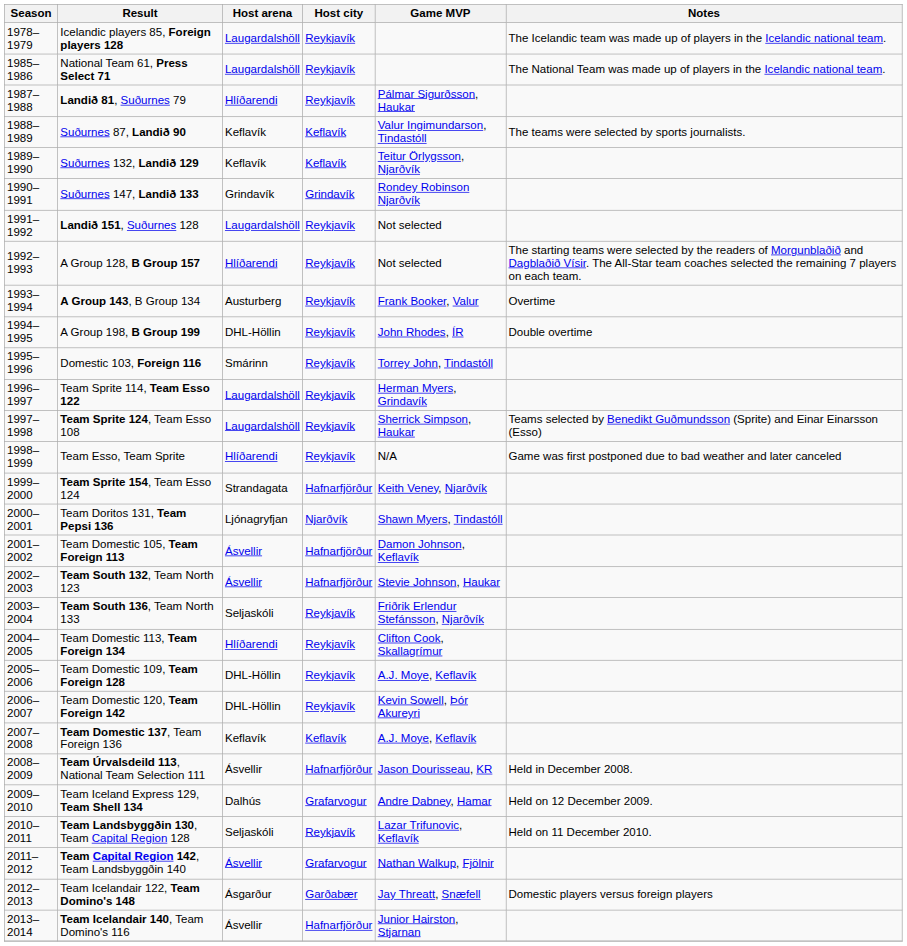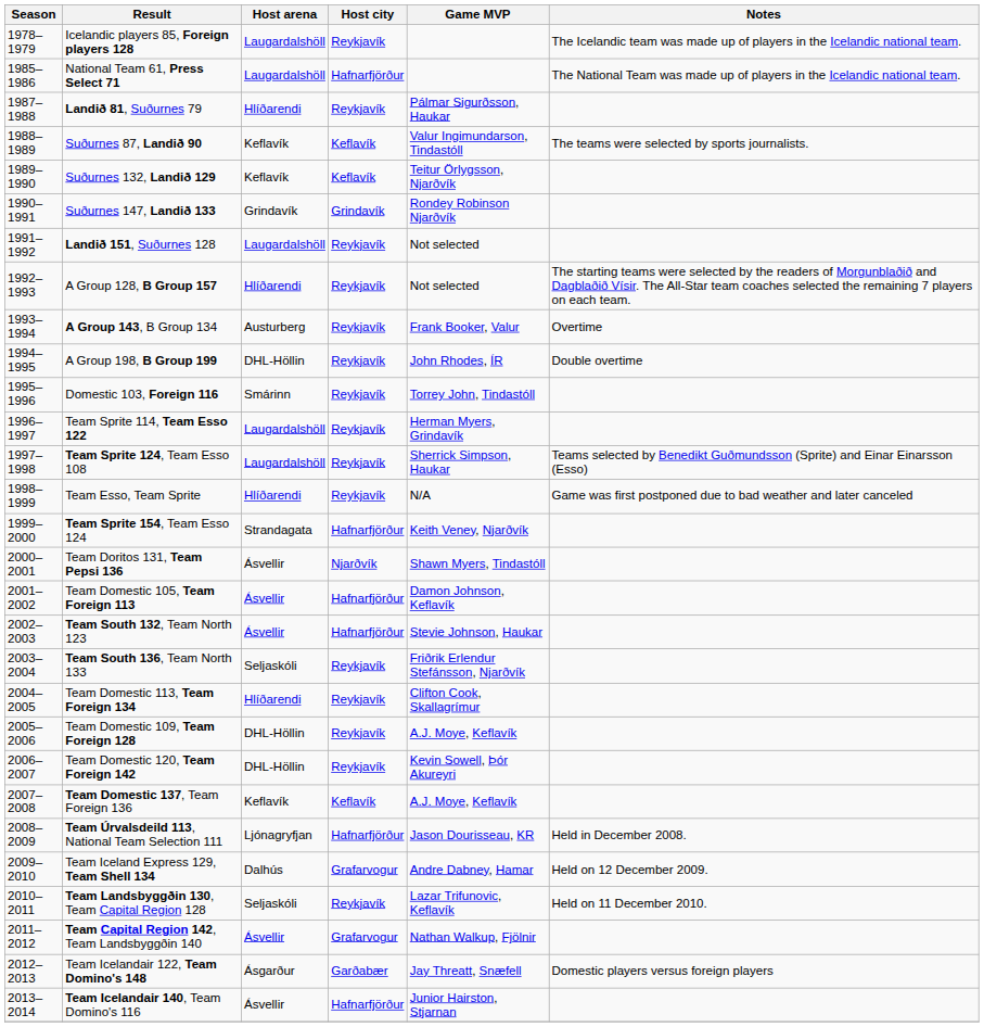 <table class="wikitable sortable">
 <tr>
 <th>Season</th>
 <th>Result</th>
 <th>Host arena</th>
 <th>Host city</th>
 <th>Game MVP</th>
 <th>Notes</th>
 </tr>
 <tr>
 <td>1978–1979</td>
 <td>Icelandic players 85, <strong>Foreign players 128</strong></td>
 <td><a href='#'>Laugardalshöll</a></td>
 <td><a href='#'>Reykjavík</a></td>
 <td></td>
 <td>The Icelandic team was made up of players in the <a href='#'>Icelandic national team</a>.</td>
 </tr>
 <tr>
 <td>1985–1986</td>
 <td>National Team 61, <strong>Press Select 71</strong></td>
 <td><a href='#'>Laugardalshöll</a></td>
-<td><a href='#'>Reykjavík</a></td>
+<td><a href='#'>Hafnarfjörður</a></td>
 <td></td>
 <td>The National Team was made up of players in the <a href='#'>Icelandic national team</a>.</td>
 </tr>
 <tr>
 <td>1987–1988</td>
 <td><strong>Landið 81</strong>, <a href='#'>Suðurnes</a> 79</td>
 <td><a href='#'>Hlíðarendi</a></td>
 <td><a href='#'>Reykjavík</a></td>
 <td><a href='#'>Pálmar Sigurðsson</a>, <a href='#'>Haukar</a></td>
 <td></td>
 </tr>
 <tr>
 <td>1988–1989</td>
 <td><a href='#'>Suðurnes</a> 87, <strong>Landið 90</strong></td>
 <td>Keflavík</td>
 <td><a href='#'>Keflavík</a></td>
 <td><a href='#'>Valur Ingimundarson</a>, <a href='#'>Tindastóll</a></td>
 <td>The teams were selected by sports journalists.</td>
 </tr>
 <tr>
 <td>1989–1990</td>
 <td><a href='#'>Suðurnes</a> 132, <strong>Landið 129</strong></td>
 <td>Keflavík</td>
 <td><a href='#'>Keflavík</a></td>
 <td><a href='#'>Teitur Örlygsson</a>, <a href='#'>Njarðvík</a></td>
 <td></td>
 </tr>
 <tr>
 <td>1990–1991</td>
 <td><a href='#'>Suðurnes</a> 147, <strong>Landið 133</strong></td>
 <td>Grindavík</td>
 <td><a href='#'>Grindavík</a></td>
 <td><a href='#'>Rondey Robinson</a> <a href='#'>Njarðvík</a></td>
 <td></td>
 </tr>
 <tr>
 <td>1991–1992</td>
 <td><strong>Landið 151</strong>, <a href='#'>Suðurnes</a> 128</td>
 <td><a href='#'>Laugardalshöll</a></td>
 <td><a href='#'>Reykjavík</a></td>
 <td>Not selected</td>
 <td></td>
 </tr>
 <tr>
 <td>1992–1993</td>
 <td>A Group 128, <strong>B Group 157</strong></td>
 <td><a href='#'>Hlíðarendi</a></td>
 <td><a href='#'>Reykjavík</a></td>
 <td>Not selected</td>
 <td>The starting teams were selected by the readers of <a href='#'>Morgunblaðið</a> and <a href='#'>Dagblaðið Vísir</a>. The All-Star team coaches selected the remaining 7 players on each team.</td>
 </tr>
 <tr>
 <td>1993–1994</td>
 <td><strong>A Group 143</strong>, B Group 134</td>
 <td>Austurberg</td>
 <td><a href='#'>Reykjavík</a></td>
 <td><a href='#'>Frank Booker</a>, <a href='#'>Valur</a></td>
 <td>Overtime</td>
 </tr>
 <tr>
 <td>1994–1995</td>
 <td>A Group 198, <strong>B Group 199</strong></td>
 <td>DHL-Höllin</td>
 <td><a href='#'>Reykjavík</a></td>
 <td><a href='#'>John Rhodes</a>, <a href='#'>ÍR</a></td>
 <td>Double overtime</td>
 </tr>
 <tr>
 <td>1995–1996</td>
 <td>Domestic 103, <strong>Foreign 116</strong></td>
 <td>Smárinn</td>
 <td><a href='#'>Reykjavík</a></td>
 <td><a href='#'>Torrey John</a>, <a href='#'>Tindastóll</a></td>
 <td></td>
 </tr>
 <tr>
 <td>1996–1997</td>
 <td>Team Sprite 114, <strong>Team Esso 122</strong></td>
 <td><a href='#'>Laugardalshöll</a></td>
 <td><a href='#'>Reykjavík</a></td>
 <td><a href='#'>Herman Myers</a>, <a href='#'>Grindavík</a></td>
 <td></td>
 </tr>
 <tr>
 <td>1997–1998</td>
 <td><strong>Team Sprite 124</strong>, Team Esso 108</td>
 <td><a href='#'>Laugardalshöll</a></td>
 <td><a href='#'>Reykjavík</a></td>
 <td><a href='#'>Sherrick Simpson</a>, <a href='#'>Haukar</a></td>
 <td>Teams selected by <a href='#'>Benedikt Guðmundsson</a> (Sprite) and Einar Einarsson (Esso)</td>
 </tr>
 <tr>
 <td>1998–1999</td>
 <td>Team Esso, Team Sprite</td>
 <td><a href='#'>Hlíðarendi</a></td>
 <td><a href='#'>Reykjavík</a></td>
 <td>N/A</td>
 <td>Game was first postponed due to bad weather and later canceled</td>
 </tr>
 <tr>
 <td>1999–2000</td>
 <td><strong>Team Sprite 154</strong>, Team Esso 124</td>
 <td>Strandagata</td>
 <td><a href='#'>Hafnarfjörður</a></td>
 <td><a href='#'>Keith Veney</a>, <a href='#'>Njarðvík</a></td>
 <td></td>
 </tr>
 <tr>
 <td>2000–2001</td>
 <td>Team Doritos 131, <strong>Team Pepsi 136</strong></td>
-<td>Ljónagryfjan</td>
+<td>Ásvellir</td>
 <td><a href='#'>Njarðvík</a></td>
 <td><a href='#'>Shawn Myers</a>, <a href='#'>Tindastóll</a></td>
 <td></td>
 </tr>
 <tr>
 <td>2001–2002</td>
 <td>Team Domestic 105, <strong>Team Foreign 113</strong></td>
 <td><a href='#'>Ásvellir</a></td>
 <td><a href='#'>Hafnarfjörður</a></td>
 <td><a href='#'>Damon Johnson</a>, <a href='#'>Keflavík</a></td>
 <td></td>
 </tr>
 <tr>
 <td>2002–2003</td>
 <td><strong>Team South 132</strong>, Team North 123</td>
 <td><a href='#'>Ásvellir</a></td>
 <td><a href='#'>Hafnarfjörður</a></td>
 <td><a href='#'>Stevie Johnson</a>, <a href='#'>Haukar</a></td>
 <td></td>
 </tr>
 <tr>
 <td>2003–2004</td>
 <td><strong>Team South 136</strong>, Team North 133</td>
 <td>Seljaskóli</td>
 <td><a href='#'>Reykjavík</a></td>
 <td><a href='#'>Friðrik Erlendur Stefánsson</a>, <a href='#'>Njarðvík</a></td>
 <td></td>
 </tr>
 <tr>
 <td>2004–2005</td>
 <td>Team Domestic 113, <strong>Team Foreign 134</strong></td>
 <td><a href='#'>Hlíðarendi</a></td>
 <td><a href='#'>Reykjavík</a></td>
 <td><a href='#'>Clifton Cook</a>, <a href='#'>Skallagrímur</a></td>
 <td></td>
 </tr>
 <tr>
 <td>2005–2006</td>
 <td>Team Domestic 109, <strong>Team Foreign 128</strong></td>
 <td>DHL-Höllin</td>
 <td><a href='#'>Reykjavík</a></td>
 <td><a href='#'>A.J. Moye</a>, <a href='#'>Keflavík</a></td>
 <td></td>
 </tr>
 <tr>
 <td>2006–2007</td>
 <td>Team Domestic 120, <strong>Team Foreign 142</strong></td>
 <td>DHL-Höllin</td>
 <td><a href='#'>Reykjavík</a></td>
 <td><a href='#'>Kevin Sowell</a>, <a href='#'>Þór Akureyri</a></td>
 <td></td>
 </tr>
 <tr>
 <td>2007–2008</td>
 <td><strong>Team Domestic 137</strong>, Team Foreign 136</td>
 <td>Keflavík</td>
 <td><a href='#'>Keflavík</a></td>
 <td><a href='#'>A.J. Moye</a>, <a href='#'>Keflavík</a></td>
 <td></td>
 </tr>
 <tr>
 <td>2008–2009</td>
 <td><strong>Team Úrvalsdeild 113</strong>, National Team Selection 111</td>
-<td>Ásvellir</td>
+<td>Ljónagryfjan</td>
 <td><a href='#'>Hafnarfjörður</a></td>
 <td><a href='#'>Jason Dourisseau</a>, <a href='#'>KR</a></td>
 <td>Held in December 2008.</td>
 </tr>
 <tr>
 <td>2009–2010</td>
 <td>Team Iceland Express 129, <strong>Team Shell 134</strong></td>
 <td>Dalhús</td>
 <td><a href='#'>Grafarvogur</a></td>
 <td><a href='#'>Andre Dabney</a>, <a href='#'>Hamar</a></td>
 <td>Held on 12 December 2009.</td>
 </tr>
 <tr>
 <td>2010–2011</td>
 <td><strong>Team Landsbyggðin 130</strong>, Team <a href='#'>Capital Region</a> 128</td>
 <td>Seljaskóli</td>
 <td><a href='#'>Reykjavík</a></td>
 <td><a href='#'>Lazar Trifunovic</a>, <a href='#'>Keflavík</a></td>
 <td>Held on 11 December 2010.</td>
 </tr>
 <tr>
 <td>2011–2012</td>
 <td><strong>Team <a href='#'>Capital Region</a> 142</strong>, Team Landsbyggðin 140</td>
 <td><a href='#'>Ásvellir</a></td>
 <td><a href='#'>Grafarvogur</a></td>
 <td><a href='#'>Nathan Walkup</a>, <a href='#'>Fjölnir</a></td>
 <td></td>
 </tr>
 <tr>
 <td>2012–2013</td>
 <td>Team Icelandair 122, <strong>Team Domino's 148</strong></td>
 <td>Ásgarður</td>
 <td><a href='#'>Garðabær</a></td>
 <td><a href='#'>Jay Threatt</a>, <a href='#'>Snæfell</a></td>
 <td>Domestic players versus foreign players</td>
 </tr>
 <tr>
 <td>2013–2014</td>
 <td><strong>Team Icelandair 140</strong>, Team Domino's 116</td>
 <td>Ásvellir</td>
 <td><a href='#'>Hafnarfjörður</a></td>
 <td><a href='#'>Junior Hairston</a>, <a href='#'>Stjarnan</a></td>
 <td></td>
 </tr>
 <tr>
 </tr>
 </table>
